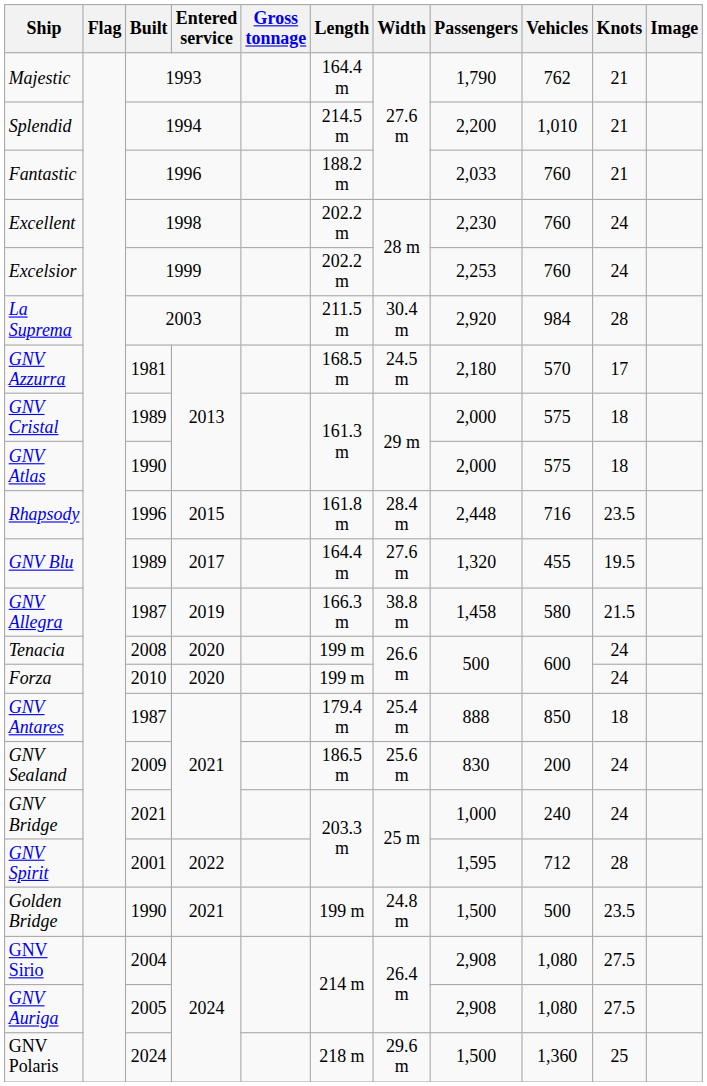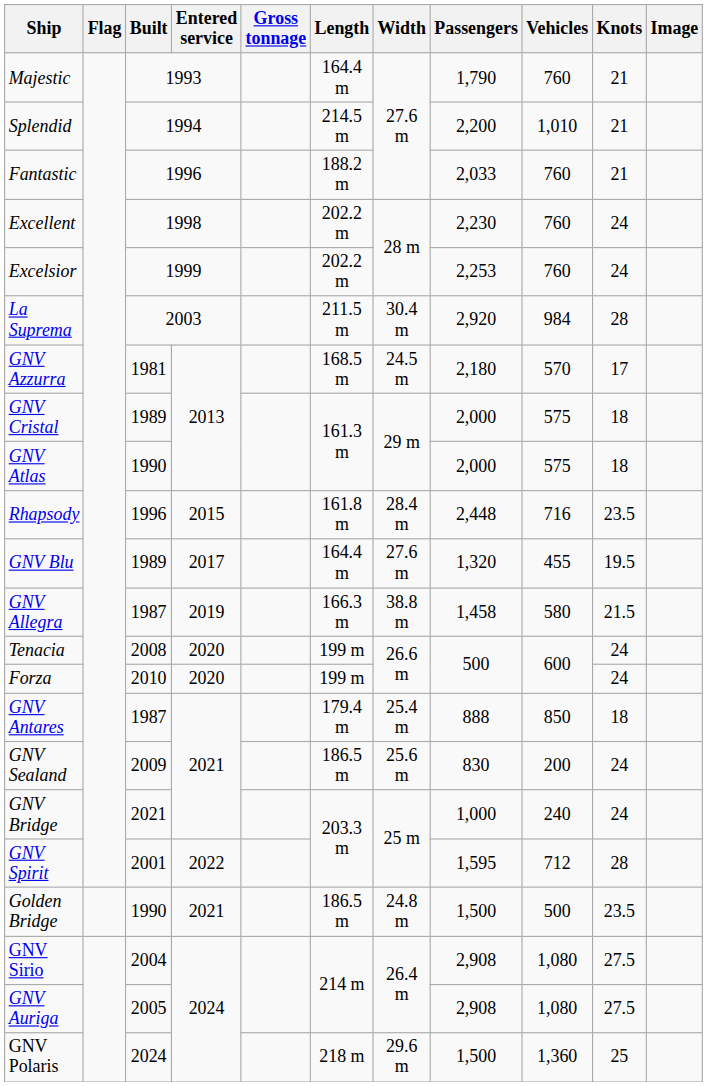 <table class="wikitable">
 <tr>
 <th>Ship</th>
 <th>Flag</th>
 <th>Built</th>
 <th>Entered service</th>
 <th><a href='#'>Gross tonnage</a></th>
 <th>Length</th>
 <th>Width</th>
 <th>Passengers</th>
 <th>Vehicles</th>
 <th>Knots</th>
 <th>Image</th>
 </tr>
 <tr>
 <td><em>Majestic</em></td>
 <td rowspan="18"></td>
 <td colspan="2" align="Center">1993</td>
 <td align="Center"></td>
 <td align="Center">164.4 m</td>
 <td rowspan="3" align="Center">27.6 m</td>
 <td align="Center">1,790</td>
-<td align="Center">762</td>
+<td align="Center">760</td>
 <td align="Center">21</td>
 <td></td>
 </tr>
 <tr>
 <td><em>Splendid</em></td>
 <td colspan="2" align="Center">1994</td>
 <td align="Center"></td>
 <td align="Center">214.5 m</td>
 <td align="Center">2,200</td>
 <td align="Center">1,010</td>
 <td align="Center">21</td>
 <td></td>
 </tr>
 <tr>
 <td><em>Fantastic</em></td>
 <td colspan="2" align="Center">1996</td>
 <td align="Center"></td>
 <td align="Center">188.2 m</td>
 <td align="Center">2,033</td>
 <td align="Center">760</td>
 <td align="Center">21</td>
 <td></td>
 </tr>
 <tr>
 <td><em>Excellent</em></td>
 <td colspan="2" align="Center">1998</td>
 <td align="Center"></td>
 <td align="Center">202.2 m</td>
 <td rowspan="2" align="Center">28 m</td>
 <td align="Center">2,230</td>
 <td align="Center">760</td>
 <td align="Center">24</td>
 <td></td>
 </tr>
 <tr>
 <td><em>Excelsior</em></td>
 <td colspan="2" align="Center">1999</td>
 <td align="Center"></td>
 <td align="Center">202.2 m</td>
 <td align="Center">2,253</td>
 <td align="Center">760</td>
 <td align="Center">24</td>
 <td></td>
 </tr>
 <tr>
 <td><em><a href='#'>La Suprema</a></em></td>
 <td colspan="2" align="Center">2003</td>
 <td align="Center"></td>
 <td align="Center">211.5 m</td>
 <td align="Center">30.4 m</td>
 <td align="Center">2,920</td>
 <td align="Center">984</td>
 <td align="Center">28</td>
 <td></td>
 </tr>
 <tr>
 <td><em><a href='#'>GNV Azzurra</a></em></td>
 <td align="Center">1981</td>
 <td rowspan="3" align="Center">2013</td>
 <td align="Center"></td>
 <td align="Center">168.5 m</td>
 <td align="Center">24.5 m</td>
 <td align="Center">2,180</td>
 <td align="Center">570</td>
 <td align="Center">17</td>
 <td></td>
 </tr>
 <tr>
 <td><em><a href='#'>GNV Cristal</a></em></td>
 <td align="Center">1989</td>
 <td rowspan="2" align="Center"></td>
 <td rowspan="2" align="Center">161.3 m</td>
 <td rowspan="2" align="Center">29 m</td>
 <td align="Center">2,000</td>
 <td align="Center">575</td>
 <td align="Center">18</td>
 <td></td>
 </tr>
 <tr>
 <td><em><a href='#'>GNV Atlas</a></em></td>
 <td align="Center">1990</td>
 <td align="Center">2,000</td>
 <td align="Center">575</td>
 <td align="Center">18</td>
 <td></td>
 </tr>
 <tr>
 <td><em><a href='#'>Rhapsody</a></em></td>
 <td align="Center">1996</td>
 <td align="Center">2015</td>
 <td align="Center"></td>
 <td align="Center">161.8 m</td>
 <td align="Center">28.4 m</td>
 <td align="Center">2,448</td>
 <td align="Center">716</td>
 <td align="Center">23.5</td>
 <td></td>
 </tr>
 <tr>
 <td><em><a href='#'>GNV Blu</a></em></td>
 <td align="Center">1989</td>
 <td align="Center">2017</td>
 <td align="Center"></td>
 <td align="Center">164.4 m</td>
 <td align="Center">27.6 m</td>
 <td align="Center">1,320</td>
 <td align="Center">455</td>
 <td align="Center">19.5</td>
 <td></td>
 </tr>
 <tr>
 <td><em><a href='#'>GNV Allegra</a></em></td>
 <td align="Center">1987</td>
 <td align="Center">2019</td>
 <td align="Center"></td>
 <td align="Center">166.3 m</td>
 <td align="Center">38.8 m</td>
 <td align="Center">1,458</td>
 <td align="Center">580</td>
 <td align="Center">21.5</td>
 <td></td>
 </tr>
 <tr>
 <td><em>Tenacia</em></td>
 <td align="Center">2008</td>
 <td align="Center">2020</td>
 <td align="Center"></td>
 <td align="Center">199 m</td>
 <td rowspan="2" align="Center">26.6 m</td>
 <td rowspan="2" align="Center">500</td>
 <td rowspan="2" align="Center">600</td>
 <td align="Center">24</td>
 <td></td>
 </tr>
 <tr>
 <td><em>Forza</em></td>
 <td align="Center">2010</td>
 <td align="Center">2020</td>
 <td align="Center"></td>
 <td align="Center">199 m</td>
 <td align="Center">24</td>
 <td></td>
 </tr>
 <tr>
 <td><em><a href='#'>GNV Antares</a></em></td>
 <td align="Center">1987</td>
 <td rowspan="3" align="Center">2021</td>
 <td align="Center"></td>
 <td align="Center">179.4 m</td>
 <td align="Center">25.4 m</td>
 <td align="Center">888</td>
 <td align="Center">850</td>
 <td align="Center">18</td>
 <td></td>
 </tr>
 <tr>
 <td><em>GNV Sealand</em></td>
 <td align="Center">2009</td>
 <td align="Center"></td>
 <td align="Center">186.5 m</td>
 <td align="Center">25.6 m</td>
 <td align="Center">830</td>
 <td align="Center">200</td>
 <td align="Center">24</td>
 <td></td>
 </tr>
 <tr>
 <td><em>GNV Bridge</em></td>
 <td align="Center">2021</td>
 <td align="Center"></td>
 <td rowspan="2" align="Center">203.3 m</td>
 <td rowspan="2" align="Center">25 m</td>
 <td align="Center">1,000</td>
 <td align="Center">240</td>
 <td align="Center">24</td>
 <td></td>
 </tr>
 <tr>
 <td><em><a href='#'>GNV Spirit</a></em></td>
 <td align="Center">2001</td>
 <td align="Center">2022</td>
 <td align="Center"></td>
 <td align="Center">1,595</td>
 <td align="Center">712</td>
 <td align="Center">28</td>
 <td></td>
 </tr>
 <tr>
 <td><em>Golden Bridge</em></td>
 <td></td>
 <td align="Center">1990</td>
 <td align="Center">2021</td>
 <td align="Center"></td>
-<td align="Center">199 m</td>
+<td align="Center">186.5 m</td>
 <td align="Center">24.8 m</td>
 <td align="Center">1,500</td>
 <td align="Center">500</td>
 <td align="Center">23.5</td>
 <td></td>
 </tr>
 <tr>
 <td><a href='#'>GNV Sirio</a></td>
 <td rowspan="3"></td>
 <td align="Center">2004</td>
 <td rowspan="3" align="Center">2024</td>
 <td rowspan="2" align="Center"></td>
 <td rowspan="2" align="Center">214 m</td>
 <td rowspan="2" align="Center">26.4 m</td>
 <td align="Center">2,908</td>
 <td align="Center">1,080</td>
 <td align="Center">27.5</td>
 <td></td>
 </tr>
 <tr>
 <td><em><a href='#'>GNV Auriga</a></td>
 <td align="Center">2005</td>
 <td align="Center">2,908</td>
 <td align="Center">1,080</td>
 <td align="Center">27.5</td>
 <td></td>
 </tr>
 <tr>
 <td></em>GNV Polaris<em></td>
 <td align="Center">2024</td>
 <td align="Center"></td>
 <td align="Center">218 m</td>
 <td align="Center">29.6 m</td>
 <td align="Center">1,500</td>
 <td align="Center">1,360</td>
 <td align="Center">25</td>
 </tr>
 </table>
